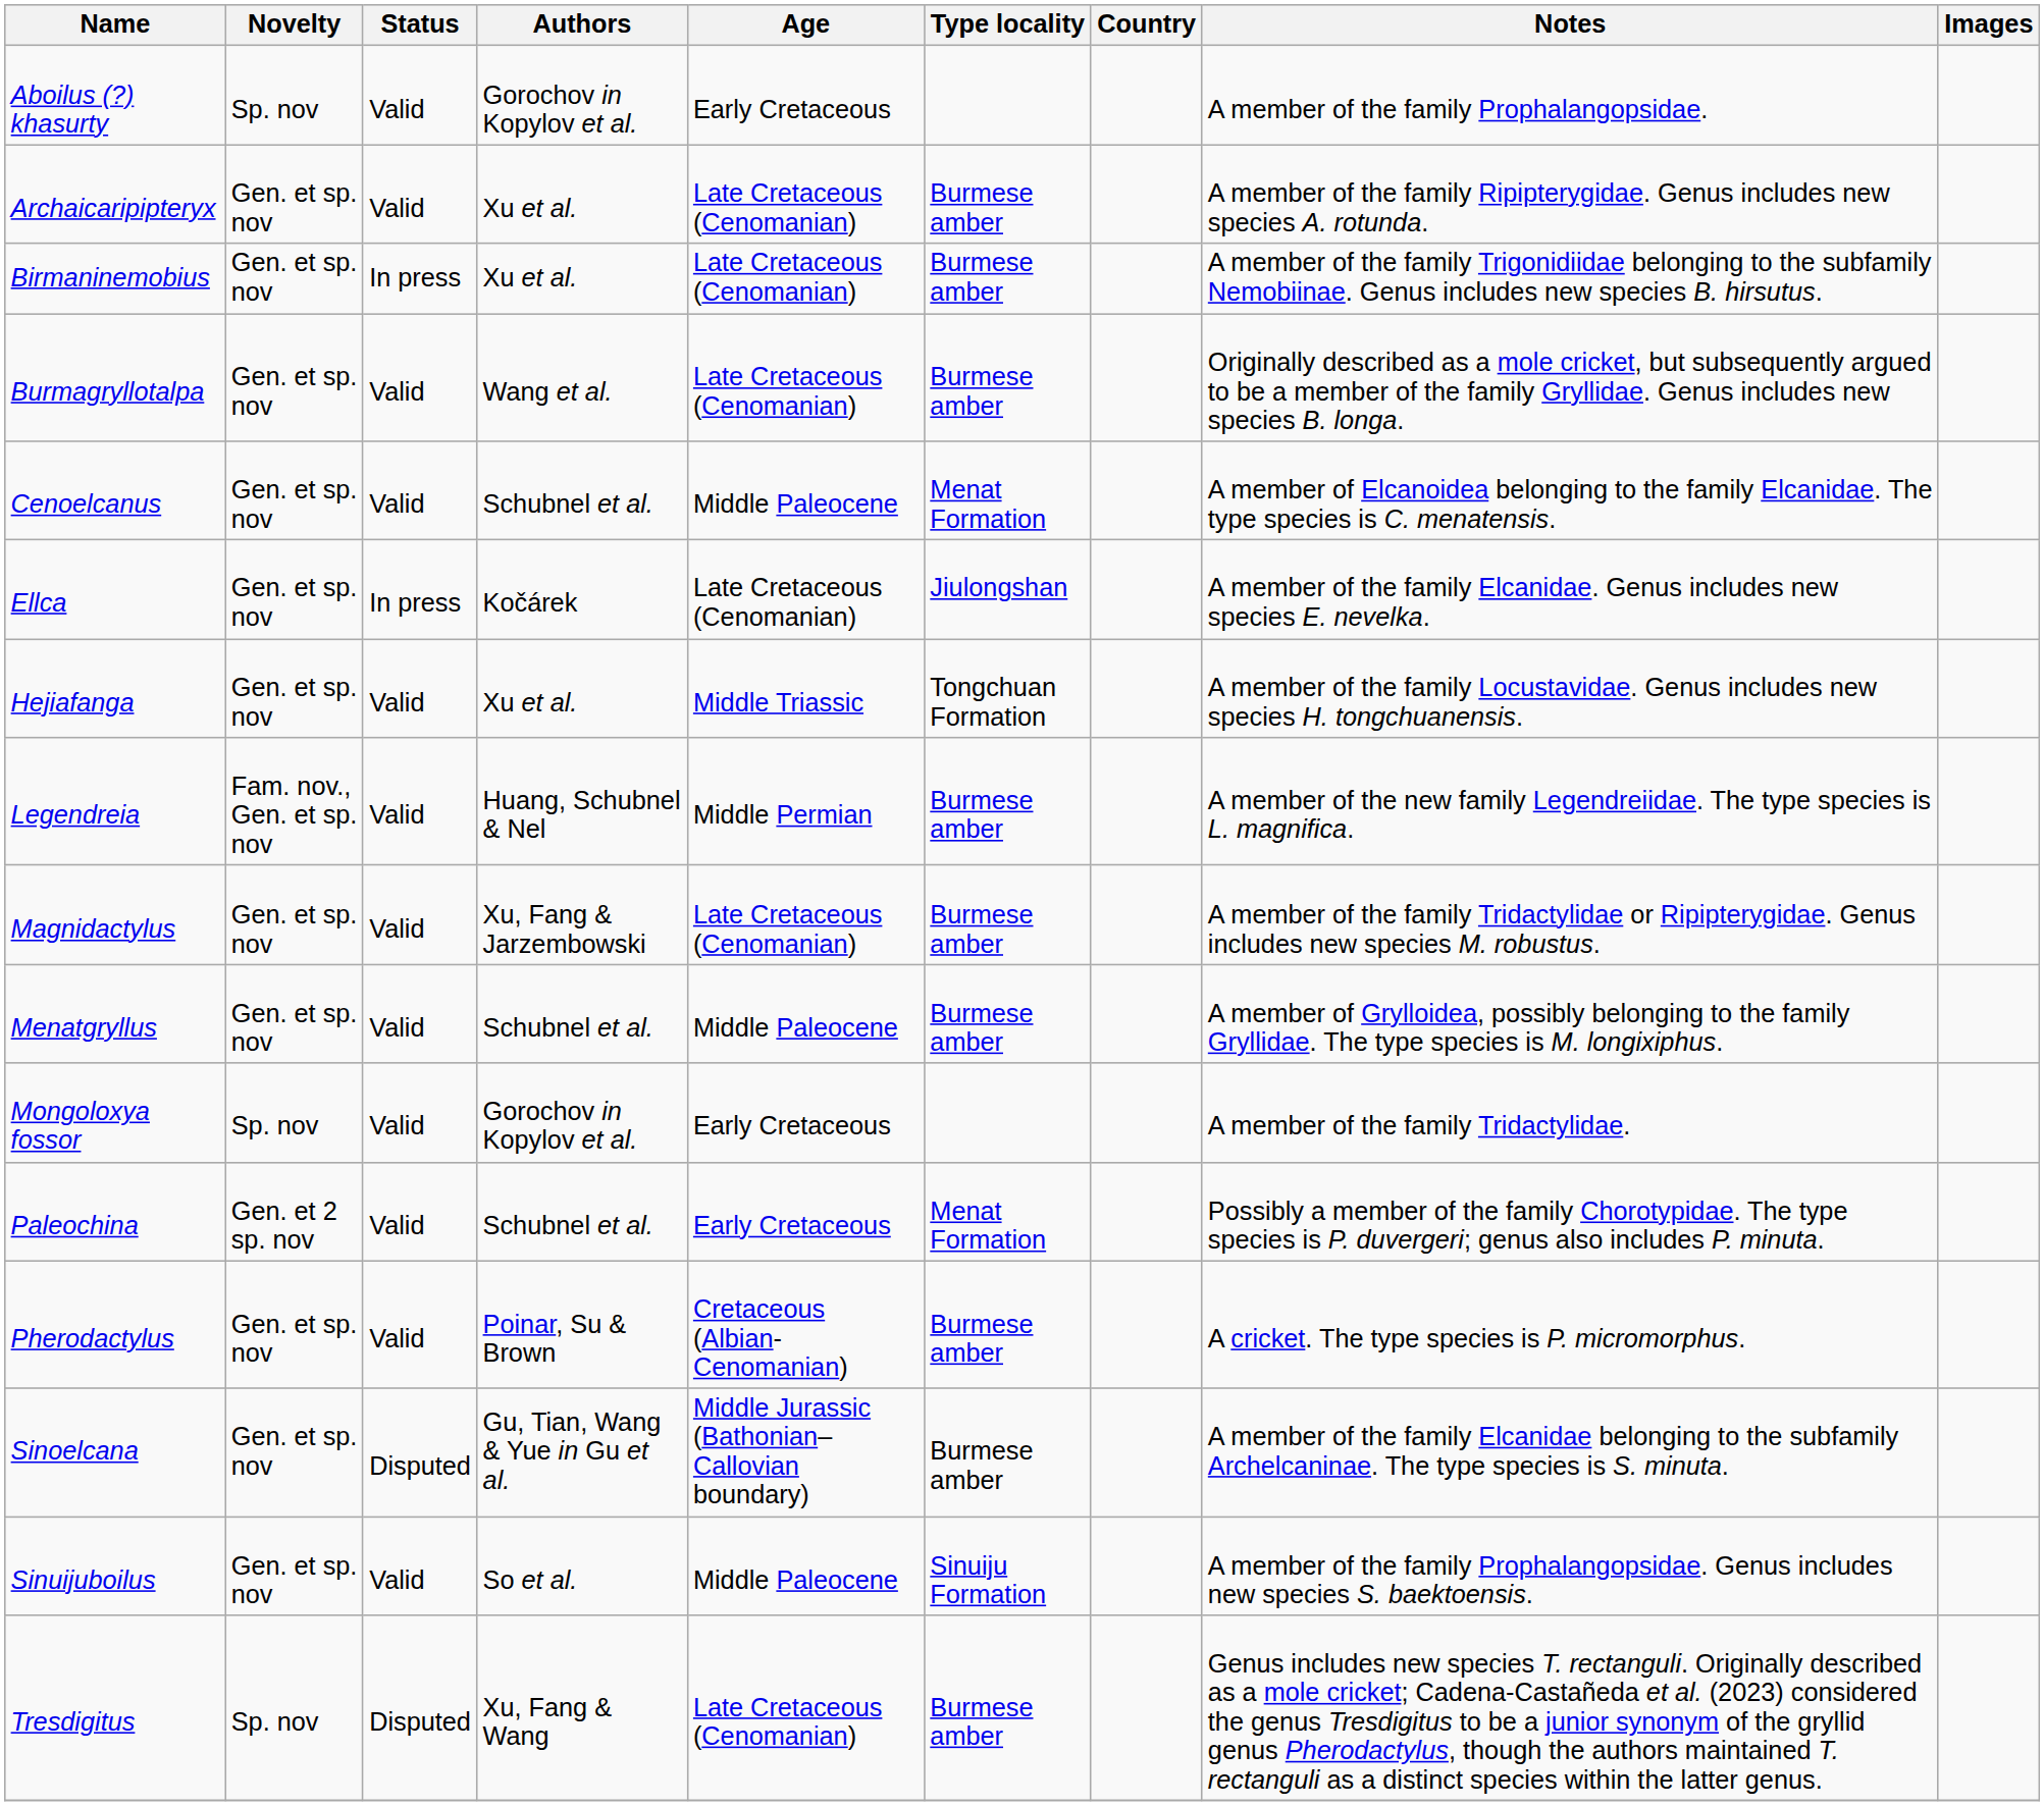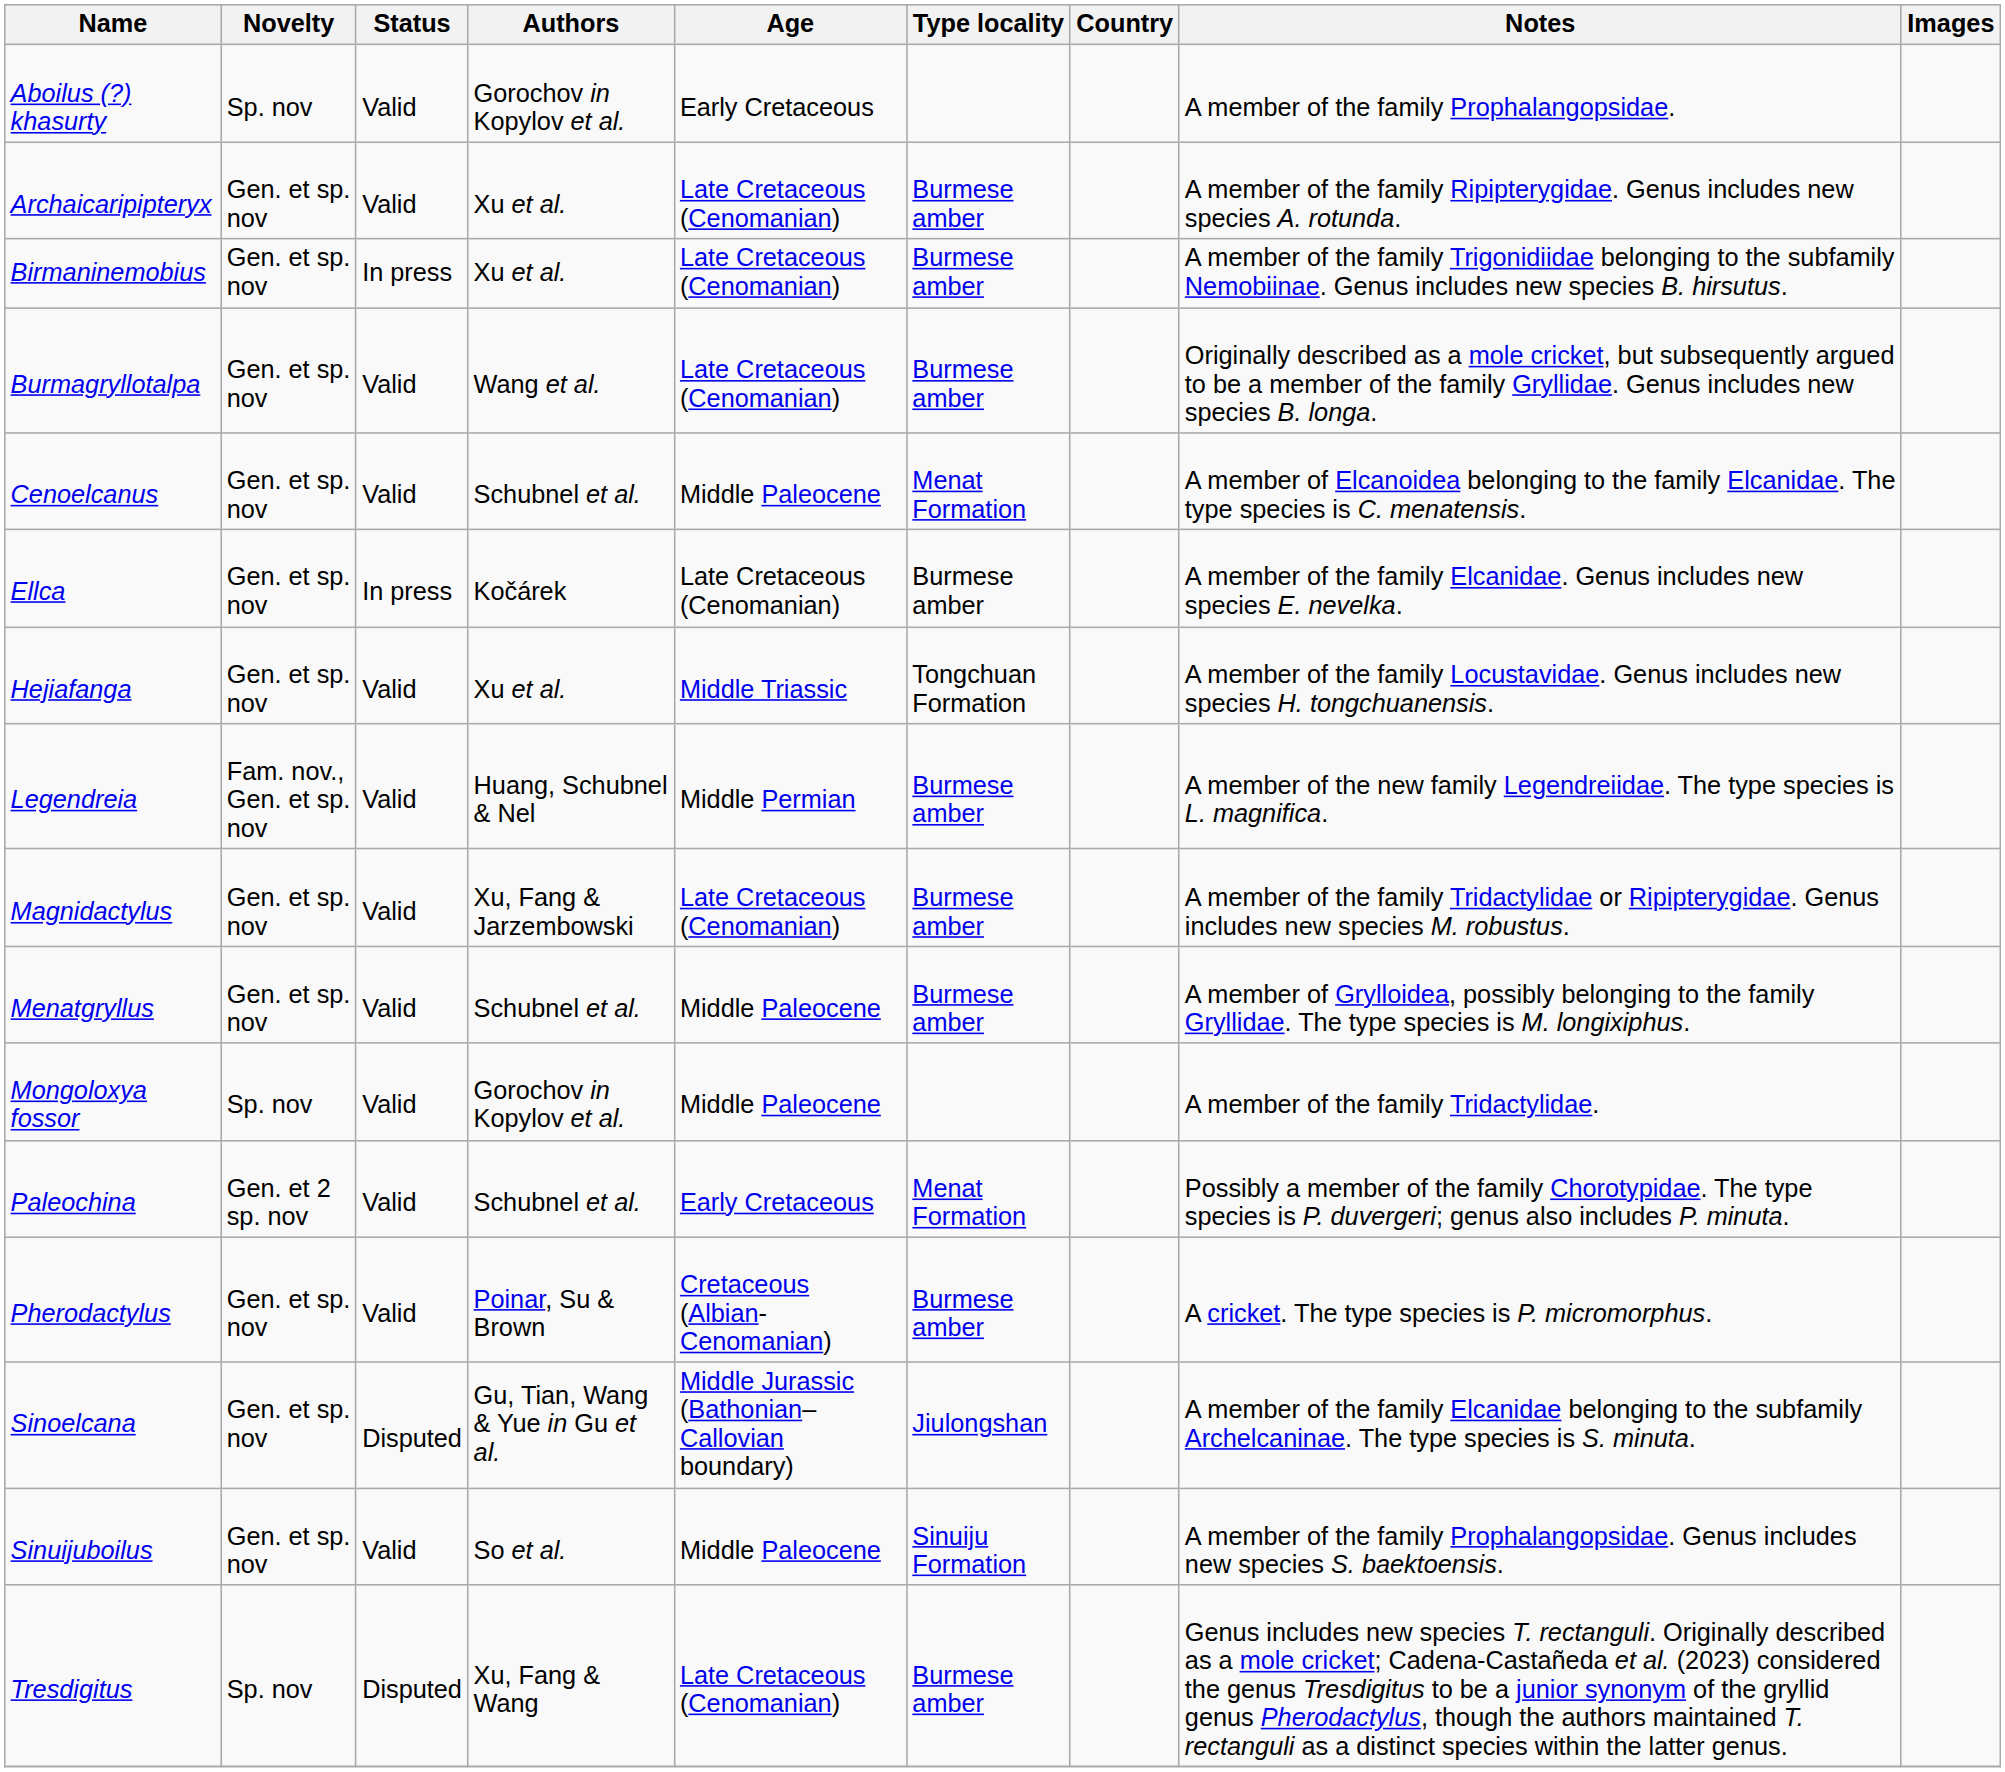 <table class="wikitable sortable" align="center" width="100%">
 <tr>
 <th>Name</th>
 <th>Novelty</th>
 <th>Status</th>
 <th>Authors</th>
 <th>Age</th>
 <th>Type locality</th>
 <th>Country</th>
 <th>Notes</th>
 <th>Images</th>
 </tr>
 <tr>
 <td><br><em><a href='#'>Aboilus (?) khasurty</a></em></td>
 <td><br>Sp. nov</td>
 <td><br>Valid</td>
 <td><br>Gorochov <em>in</em> Kopylov <em>et al.</em></td>
 <td><br>Early Cretaceous</td>
 <td></td>
 <td><br></td>
 <td><br>A member of the family <a href='#'>Prophalangopsidae</a>.</td>
 <td></td>
 </tr>
 <tr>
 <td><br><em><a href='#'>Archaicaripipteryx</a></em></td>
 <td><br>Gen. et sp. nov</td>
 <td><br>Valid</td>
 <td><br>Xu <em>et al.</em></td>
 <td><br><a href='#'>Late Cretaceous</a> (<a href='#'>Cenomanian</a>)</td>
 <td><br><a href='#'>Burmese amber</a></td>
 <td><br></td>
 <td><br>A member of the family <a href='#'>Ripipterygidae</a>. Genus includes new species <em>A. rotunda</em>.</td>
 <td></td>
 </tr>
 <tr>
 <td><em><a href='#'>Birmaninemobius</a></em></td>
 <td>Gen. et sp. nov</td>
 <td>In press</td>
 <td>Xu <em>et al.</em></td>
 <td><a href='#'>Late Cretaceous</a> (<a href='#'>Cenomanian</a>)</td>
 <td><a href='#'>Burmese amber</a></td>
 <td></td>
 <td>A member of the family <a href='#'>Trigonidiidae</a> belonging to the subfamily <a href='#'>Nemobiinae</a>. Genus includes new species <em>B. hirsutus</em>.</td>
 <td></td>
 </tr>
 <tr>
 <td><br><em><a href='#'>Burmagryllotalpa</a></em></td>
 <td><br>Gen. et sp. nov</td>
 <td><br>Valid</td>
 <td><br>Wang <em>et al.</em></td>
 <td><br><a href='#'>Late Cretaceous</a> (<a href='#'>Cenomanian</a>)</td>
 <td><br><a href='#'>Burmese amber</a></td>
 <td><br></td>
 <td><br>Originally described as a <a href='#'>mole cricket</a>, but subsequently argued to be a member of the family <a href='#'>Gryllidae</a>. Genus includes new species <em>B. longa</em>.</td>
 <td></td>
 </tr>
 <tr>
 <td><br><em><a href='#'>Cenoelcanus</a></em></td>
 <td><br>Gen. et sp. nov</td>
 <td><br>Valid</td>
 <td><br>Schubnel <em>et al.</em></td>
 <td><br>Middle <a href='#'>Paleocene</a></td>
 <td><br><a href='#'>Menat Formation</a></td>
 <td><br></td>
 <td><br>A member of <a href='#'>Elcanoidea</a> belonging to the family <a href='#'>Elcanidae</a>. The type species is <em>C. menatensis</em>.</td>
 <td></td>
 </tr>
 <tr>
 <td><br><em><a href='#'>Ellca</a></em></td>
 <td><br>Gen. et sp. nov</td>
 <td><br>In press</td>
 <td><br>Kočárek</td>
 <td><br>Late Cretaceous (Cenomanian)</td>
-<td><a href='#'>Jiulongshan</a></td>
+<td><br>Burmese amber</td>
 <td><br></td>
 <td><br>A member of the family <a href='#'>Elcanidae</a>. Genus includes new species <em>E. nevelka</em>.</td>
 <td></td>
 </tr>
 <tr>
 <td><br><em><a href='#'>Hejiafanga</a></em></td>
 <td><br>Gen. et sp. nov</td>
 <td><br>Valid</td>
 <td><br>Xu <em>et al.</em></td>
 <td><br><a href='#'>Middle Triassic</a></td>
 <td><br>Tongchuan Formation</td>
 <td><br></td>
 <td><br>A member of the family <a href='#'>Locustavidae</a>. Genus includes new species <em>H. tongchuanensis</em>.</td>
 <td></td>
 </tr>
 <tr>
 <td><br><em><a href='#'>Legendreia</a></em></td>
 <td><br>Fam. nov., Gen. et sp. nov</td>
 <td><br>Valid</td>
 <td><br>Huang, Schubnel & Nel</td>
 <td><br>Middle <a href='#'>Permian</a></td>
 <td><br><a href='#'>Burmese amber</a></td>
 <td><br></td>
 <td><br>A member of the new family <a href='#'>Legendreiidae</a>. The type species is <em>L. magnifica</em>.</td>
 <td></td>
 </tr>
 <tr>
 <td><br><em><a href='#'>Magnidactylus</a></em></td>
 <td><br>Gen. et sp. nov</td>
 <td><br>Valid</td>
 <td><br>Xu, Fang & Jarzembowski</td>
 <td><br><a href='#'>Late Cretaceous</a> (<a href='#'>Cenomanian</a>)</td>
 <td><br><a href='#'>Burmese amber</a></td>
 <td><br></td>
 <td><br>A member of the family <a href='#'>Tridactylidae</a> or <a href='#'>Ripipterygidae</a>. Genus includes new species <em>M. robustus</em>.</td>
 <td></td>
 </tr>
 <tr>
 <td><br><em><a href='#'>Menatgryllus</a></em></td>
 <td><br>Gen. et sp. nov</td>
 <td><br>Valid</td>
 <td><br>Schubnel <em>et al.</em></td>
 <td><br>Middle <a href='#'>Paleocene</a></td>
 <td><br><a href='#'>Burmese amber</a></td>
 <td><br></td>
 <td><br>A member of <a href='#'>Grylloidea</a>, possibly belonging to the family <a href='#'>Gryllidae</a>. The type species is <em>M. longixiphus</em>.</td>
 <td></td>
 </tr>
 <tr>
 <td><br><em><a href='#'>Mongoloxya fossor</a></em></td>
 <td><br>Sp. nov</td>
 <td><br>Valid</td>
 <td><br>Gorochov <em>in</em> Kopylov <em>et al.</em></td>
-<td><br>Early Cretaceous</td>
+<td><br>Middle <a href='#'>Paleocene</a></td>
 <td></td>
 <td><br></td>
 <td><br>A member of the family <a href='#'>Tridactylidae</a>.</td>
 <td></td>
 </tr>
 <tr>
 <td><br><em><a href='#'>Paleochina</a></em></td>
 <td><br>Gen. et 2 sp. nov</td>
 <td><br>Valid</td>
 <td><br>Schubnel <em>et al.</em></td>
 <td><br><a href='#'>Early Cretaceous</a></td>
 <td><br><a href='#'>Menat Formation</a></td>
 <td><br></td>
 <td><br>Possibly a member of the family <a href='#'>Chorotypidae</a>. The type species is <em>P. duvergeri</em>; genus also includes <em>P. minuta</em>.</td>
 <td></td>
 </tr>
 <tr>
 <td><br><em><a href='#'>Pherodactylus</a></em></td>
 <td><br>Gen. et sp. nov</td>
 <td><br>Valid</td>
 <td><br><a href='#'>Poinar</a>, Su & Brown</td>
 <td><br><a href='#'>Cretaceous</a> (<a href='#'>Albian</a>-<a href='#'>Cenomanian</a>)</td>
 <td><br><a href='#'>Burmese amber</a></td>
 <td><br></td>
 <td><br>A <a href='#'>cricket</a>. The type species is <em>P. micromorphus</em>.</td>
 <td></td>
 </tr>
 <tr>
 <td><em><a href='#'>Sinoelcana</a></em></td>
 <td>Gen. et sp. nov</td>
 <td><br>Disputed</td>
 <td>Gu, Tian, Wang & Yue <em>in</em> Gu <em>et al.</em></td>
 <td><a href='#'>Middle Jurassic</a> (<a href='#'>Bathonian</a>–<a href='#'>Callovian</a> boundary)</td>
-<td><br>Burmese amber</td>
+<td><a href='#'>Jiulongshan</a></td>
 <td></td>
 <td>A member of the family <a href='#'>Elcanidae</a> belonging to the subfamily <a href='#'>Archelcaninae</a>. The type species is <em>S. minuta</em>.</td>
 <td></td>
 </tr>
 <tr>
 <td><br><em><a href='#'>Sinuijuboilus</a></em></td>
 <td><br>Gen. et sp. nov</td>
 <td><br>Valid</td>
 <td><br>So <em>et al.</em></td>
 <td><br>Middle <a href='#'>Paleocene</a></td>
 <td><br><a href='#'>Sinuiju Formation</a></td>
 <td><br></td>
 <td><br>A member of the family <a href='#'>Prophalangopsidae</a>. Genus includes new species <em>S. baektoensis</em>.</td>
 <td></td>
 </tr>
 <tr>
 <td><br><em><a href='#'>Tresdigitus</a></em></td>
 <td><br>Sp. nov</td>
 <td><br>Disputed</td>
 <td><br>Xu, Fang & Wang</td>
 <td><br><a href='#'>Late Cretaceous</a> (<a href='#'>Cenomanian</a>)</td>
 <td><br><a href='#'>Burmese amber</a></td>
 <td><br></td>
 <td><br>Genus includes new species <em>T. rectanguli</em>. Originally described as a <a href='#'>mole cricket</a>; Cadena-Castañeda <em>et al.</em> (2023) considered the genus <em>Tresdigitus</em> to be a <a href='#'>junior synonym</a> of the gryllid genus <em><a href='#'>Pherodactylus</a></em>, though the authors maintained <em>T. rectanguli</em> as a distinct species within the latter genus.</td>
 <td></td>
 </tr>
 <tr>
 </tr>
 </table>
